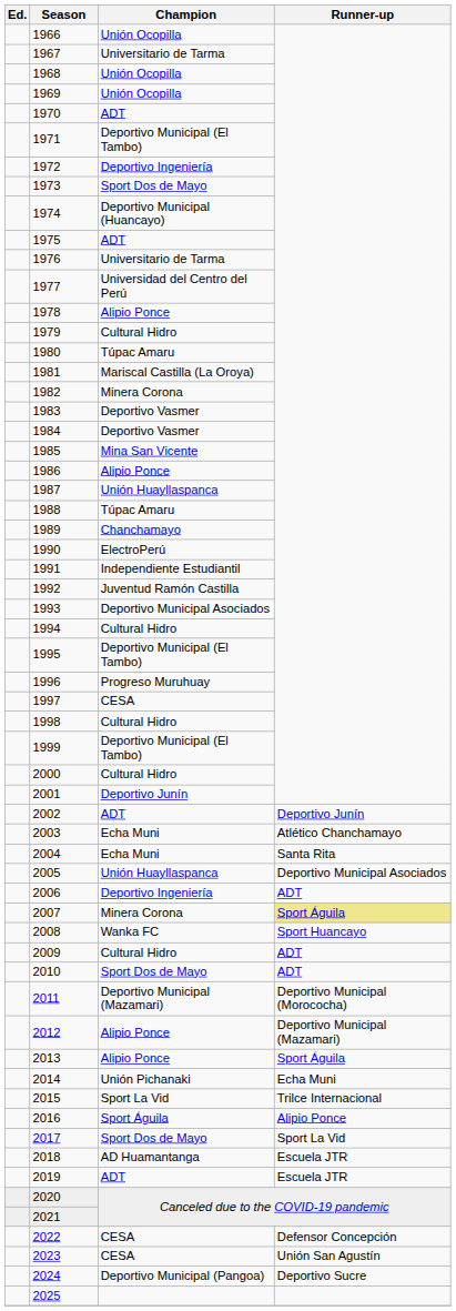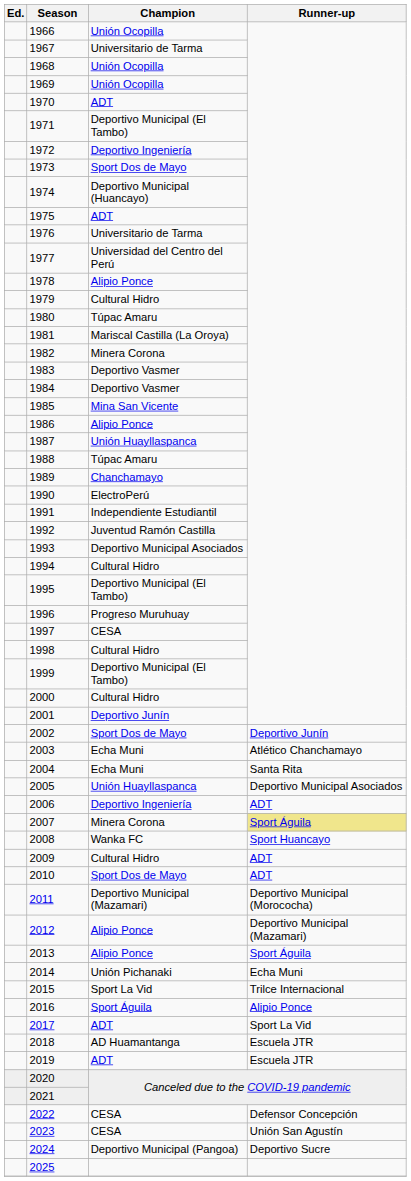 <table class="wikitable sortable">
 <tr>
 <th width=px>Ed.</th>
 <th width=80px>Season</th>
 <th width=220px>Champion</th>
 <th width=220px>Runner-up</th>
 </tr>
 <tr>
 <td></td>
 <td>1966</td>
 <td><a href='#'>Unión Ocopilla</a></td>
 </tr>
 <tr>
 <td></td>
 <td>1967</td>
 <td>Universitario de Tarma</td>
 </tr>
 <tr>
 <td></td>
 <td>1968</td>
 <td><a href='#'>Unión Ocopilla</a></td>
 </tr>
 <tr>
 <td></td>
 <td>1969</td>
 <td><a href='#'>Unión Ocopilla</a></td>
 </tr>
 <tr>
 <td></td>
 <td>1970</td>
 <td><a href='#'>ADT</a></td>
 </tr>
 <tr>
 <td></td>
 <td>1971</td>
 <td>Deportivo Municipal (El Tambo)</td>
 </tr>
 <tr>
 <td></td>
 <td>1972</td>
 <td><a href='#'>Deportivo Ingeniería</a></td>
 </tr>
 <tr>
 <td></td>
 <td>1973</td>
 <td><a href='#'>Sport Dos de Mayo</a></td>
 </tr>
 <tr>
 <td></td>
 <td>1974</td>
 <td>Deportivo Municipal (Huancayo)</td>
 </tr>
 <tr>
 <td></td>
 <td>1975</td>
 <td><a href='#'>ADT</a></td>
 </tr>
 <tr>
 <td></td>
 <td>1976</td>
 <td>Universitario de Tarma</td>
 </tr>
 <tr>
 <td></td>
 <td>1977</td>
 <td>Universidad del Centro del Perú</td>
 </tr>
 <tr>
 <td></td>
 <td>1978</td>
 <td><a href='#'>Alipio Ponce</a></td>
 </tr>
 <tr>
 <td></td>
 <td>1979</td>
 <td>Cultural Hidro</td>
 </tr>
 <tr>
 <td></td>
 <td>1980</td>
 <td>Túpac Amaru</td>
 </tr>
 <tr>
 <td></td>
 <td>1981</td>
 <td>Mariscal Castilla (La Oroya)</td>
 </tr>
 <tr>
 <td></td>
 <td>1982</td>
 <td>Minera Corona</td>
 </tr>
 <tr>
 <td></td>
 <td>1983</td>
 <td>Deportivo Vasmer</td>
 </tr>
 <tr>
 <td></td>
 <td>1984</td>
 <td>Deportivo Vasmer</td>
 </tr>
 <tr>
 <td></td>
 <td>1985</td>
 <td><a href='#'>Mina San Vicente</a></td>
 </tr>
 <tr>
 <td></td>
 <td>1986</td>
 <td><a href='#'>Alipio Ponce</a></td>
 </tr>
 <tr>
 <td></td>
 <td>1987</td>
 <td><a href='#'>Unión Huayllaspanca</a></td>
 </tr>
 <tr>
 <td></td>
 <td>1988</td>
 <td>Túpac Amaru</td>
 </tr>
 <tr>
 <td></td>
 <td>1989</td>
 <td><a href='#'>Chanchamayo</a></td>
 </tr>
 <tr>
 <td></td>
 <td>1990</td>
 <td>ElectroPerú</td>
 </tr>
 <tr>
 <td></td>
 <td>1991</td>
 <td>Independiente Estudiantil</td>
 </tr>
 <tr>
 <td></td>
 <td>1992</td>
 <td>Juventud Ramón Castilla</td>
 </tr>
 <tr>
 <td></td>
 <td>1993</td>
 <td>Deportivo Municipal Asociados</td>
 </tr>
 <tr>
 <td></td>
 <td>1994</td>
 <td>Cultural Hidro</td>
 </tr>
 <tr>
 <td></td>
 <td>1995</td>
 <td>Deportivo Municipal (El Tambo)</td>
 </tr>
 <tr>
 <td></td>
 <td>1996</td>
 <td>Progreso Muruhuay</td>
 </tr>
 <tr>
 <td></td>
 <td>1997</td>
 <td>CESA</td>
 </tr>
 <tr>
 <td></td>
 <td>1998</td>
 <td>Cultural Hidro</td>
 </tr>
 <tr>
 <td></td>
 <td>1999</td>
 <td>Deportivo Municipal (El Tambo)</td>
 </tr>
 <tr>
 <td></td>
 <td>2000</td>
 <td>Cultural Hidro</td>
 </tr>
 <tr>
 <td></td>
 <td>2001</td>
 <td><a href='#'>Deportivo Junín</a></td>
 </tr>
 <tr>
 <td></td>
 <td>2002</td>
-<td><a href='#'>ADT</a></td>
+<td><a href='#'>Sport Dos de Mayo</a></td>
 <td><a href='#'>Deportivo Junín</a></td>
 </tr>
 <tr>
 <td></td>
 <td>2003</td>
 <td>Echa Muni</td>
 <td>Atlético Chanchamayo</td>
 </tr>
 <tr>
 <td></td>
 <td>2004</td>
 <td>Echa Muni</td>
 <td>Santa Rita</td>
 </tr>
 <tr>
 <td></td>
 <td>2005</td>
 <td><a href='#'>Unión Huayllaspanca</a></td>
 <td>Deportivo Municipal Asociados</td>
 </tr>
 <tr>
 <td></td>
 <td>2006</td>
 <td><a href='#'>Deportivo Ingeniería</a></td>
 <td><a href='#'>ADT</a></td>
 </tr>
 <tr>
 <td></td>
 <td>2007</td>
 <td>Minera Corona</td>
 <td style="background: khaki;"><a href='#'>Sport Águila</a></td>
 </tr>
 <tr>
 <td></td>
 <td>2008</td>
 <td>Wanka FC</td>
 <td><a href='#'>Sport Huancayo</a></td>
 </tr>
 <tr>
 <td></td>
 <td>2009</td>
 <td>Cultural Hidro</td>
 <td><a href='#'>ADT</a></td>
 </tr>
 <tr>
 <td></td>
 <td>2010</td>
 <td><a href='#'>Sport Dos de Mayo</a></td>
 <td><a href='#'>ADT</a></td>
 </tr>
 <tr>
 <td></td>
 <td><a href='#'>2011</a></td>
 <td>Deportivo Municipal (Mazamari)</td>
 <td>Deportivo Municipal (Morococha)</td>
 </tr>
 <tr>
 <td></td>
 <td><a href='#'>2012</a></td>
 <td><a href='#'>Alipio Ponce</a></td>
 <td>Deportivo Municipal (Mazamari)</td>
 </tr>
 <tr>
 <td></td>
 <td>2013</td>
 <td><a href='#'>Alipio Ponce</a></td>
 <td><a href='#'>Sport Águila</a></td>
 </tr>
 <tr>
 <td></td>
 <td>2014</td>
 <td>Unión Pichanaki</td>
 <td>Echa Muni</td>
 </tr>
 <tr>
 <td></td>
 <td>2015</td>
 <td>Sport La Vid</td>
 <td>Trilce Internacional</td>
 </tr>
 <tr>
 <td></td>
 <td>2016</td>
 <td><a href='#'>Sport Águila</a></td>
 <td><a href='#'>Alipio Ponce</a></td>
 </tr>
 <tr>
 <td></td>
 <td><a href='#'>2017</a></td>
-<td><a href='#'>Sport Dos de Mayo</a></td>
+<td><a href='#'>ADT</a></td>
 <td>Sport La Vid</td>
 </tr>
 <tr>
 <td></td>
 <td>2018</td>
 <td>AD Huamantanga</td>
 <td>Escuela JTR</td>
 </tr>
 <tr>
 <td></td>
 <td>2019</td>
 <td><a href='#'>ADT</a></td>
 <td>Escuela JTR</td>
 </tr>
 <tr bgcolor=#efefef>
 <td></td>
 <td>2020</td>
 <td rowspan=2 colspan="2" align=center><em>Canceled due to the <a href='#'>COVID-19 pandemic</a></em></td>
 </tr>
 <tr bgcolor=#efefef>
 <td></td>
 <td>2021</td>
 </tr>
 <tr>
 <td></td>
 <td><a href='#'>2022</a></td>
 <td>CESA</td>
 <td>Defensor Concepción</td>
 </tr>
 <tr>
 <td></td>
 <td><a href='#'>2023</a></td>
 <td>CESA</td>
 <td>Unión San Agustín</td>
 </tr>
 <tr>
 <td></td>
 <td><a href='#'>2024</a></td>
 <td>Deportivo Municipal (Pangoa)</td>
 <td>Deportivo Sucre</td>
 </tr>
 <tr>
 <td></td>
 <td><a href='#'>2025</a></td>
 <td></td>
 <td></td>
 </tr>
 <tr>
 </tr>
 </table>
